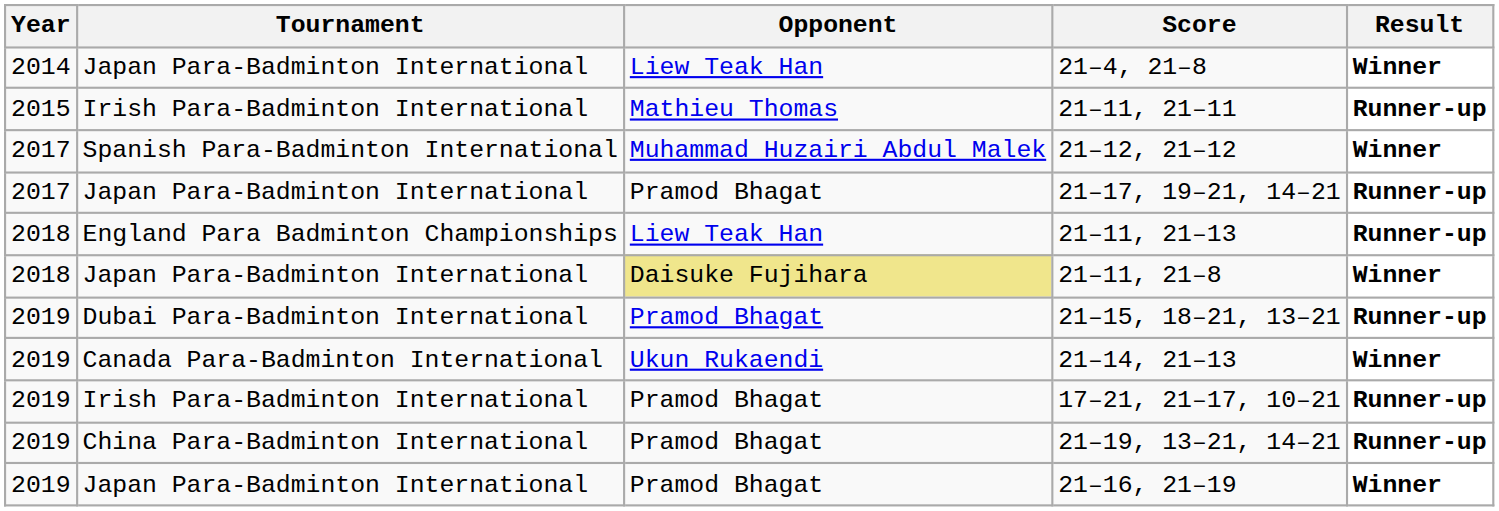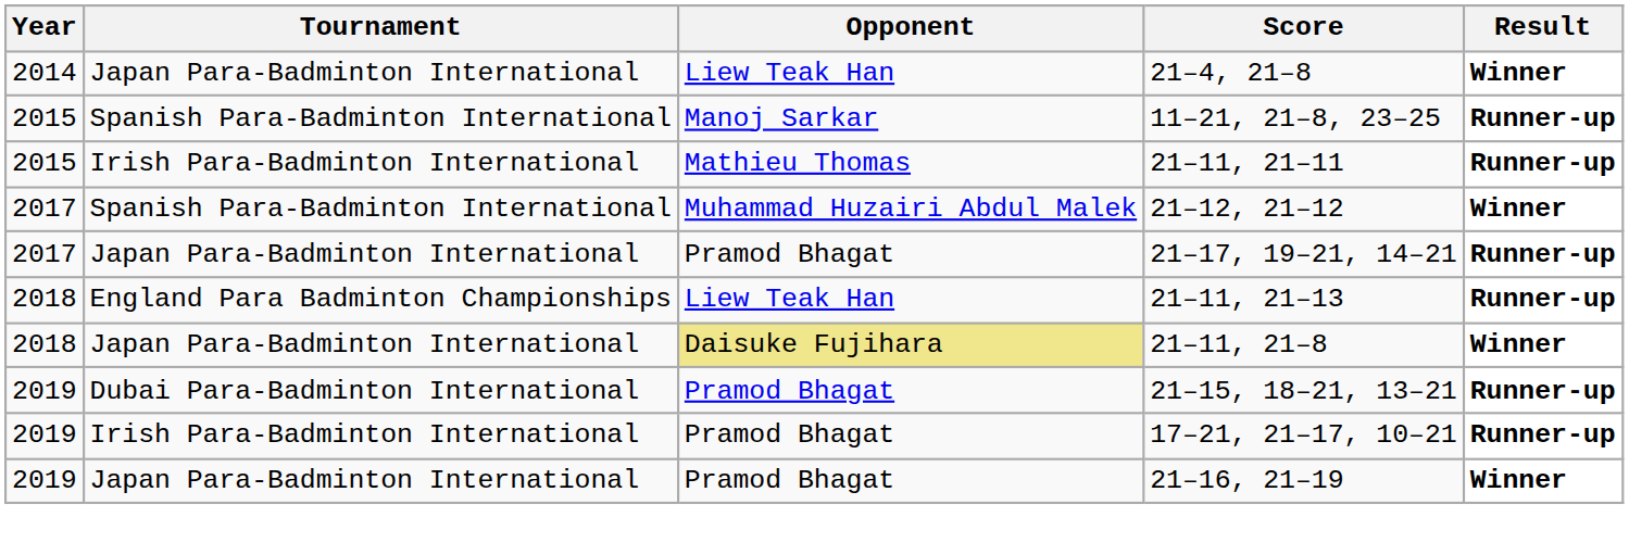 <table class="sortable wikitable" style="font-size: 90%;">
 <tr>
 <th>Year</th>
 <th>Tournament</th>
 <th>Opponent</th>
 <th>Score</th>
 <th>Result</th>
 </tr>
 <tr>
 <td align="center">2014</td>
 <td align="left">Japan Para-Badminton International</td>
 <td align="left"> <a href='#'>Liew Teak Han</a></td>
 <td align="left">21–4, 21–8</td>
 <td style="text-align:left; background:white"> <strong>Winner</strong></td>
+</tr>
+<tr>
+<td align="center">2015</td>
+<td align="left">Spanish Para-Badminton International</td>
+<td align="left"> <a href='#'>Manoj Sarkar</a></td>
+<td align="left">11–21, 21–8, 23–25</td>
+<td style="text-align:left; background:white"> <strong>Runner-up</strong></td>
 </tr>
 <tr>
 <td align="center">2015</td>
 <td align="left">Irish Para-Badminton International</td>
 <td align="left"> <a href='#'>Mathieu Thomas</a></td>
 <td align="left">21–11, 21–11</td>
 <td style="text-align:left; background:white"> <strong>Runner-up</strong></td>
 </tr>
 <tr>
 <td align="center">2017</td>
 <td align="left">Spanish Para-Badminton International</td>
 <td align="left"> <a href='#'>Muhammad Huzairi Abdul Malek</a></td>
 <td align="left">21–12, 21–12</td>
 <td style="text-align:left; background:white"> <strong>Winner</strong></td>
 </tr>
 <tr>
 <td align="center">2017</td>
 <td align="left">Japan Para-Badminton International</td>
 <td align="left"> Pramod Bhagat</td>
 <td align="left">21–17, 19–21, 14–21</td>
 <td style="text-align:left; background:white"> <strong>Runner-up</strong></td>
 </tr>
 <tr>
 <td align="center">2018</td>
 <td align="left">England Para Badminton Championships</td>
 <td align="left"> <a href='#'>Liew Teak Han</a></td>
 <td align="left">21–11, 21–13</td>
 <td style="text-align:left; background:white"> <strong>Runner-up</strong></td>
 </tr>
 <tr>
 <td align="center">2018</td>
 <td align="left">Japan Para-Badminton International</td>
 <td align="left" style="background: khaki;"> Daisuke Fujihara</td>
 <td align="left">21–11, 21–8</td>
 <td style="text-align:left; background:white"> <strong>Winner</strong></td>
 </tr>
 <tr>
 <td align="center">2019</td>
 <td align="left">Dubai Para-Badminton International</td>
 <td align="left"> <a href='#'>Pramod Bhagat</a></td>
 <td align="left">21–15, 18–21, 13–21</td>
 <td style="text-align:left; background:white"> <strong>Runner-up</strong></td>
 </tr>
 <tr>
 <td align="center">2019</td>
-<td align="left">Canada Para-Badminton International</td>
-<td align="left"> <a href='#'>Ukun Rukaendi</a></td>
-<td align="left">21–14, 21–13</td>
-<td style="text-align:left; background:white"> <strong>Winner</strong></td>
-</tr>
-<tr>
-<td align="center">2019</td>
 <td align="left">Irish Para-Badminton International</td>
 <td align="left"> Pramod Bhagat</td>
 <td align="left">17–21, 21–17, 10–21</td>
-<td style="text-align:left; background:white"> <strong>Runner-up</strong></td>
-</tr>
-<tr>
-<td align="center">2019</td>
-<td align="left">China Para-Badminton International</td>
-<td align="left"> Pramod Bhagat</td>
-<td align="left">21–19, 13–21, 14–21</td>
 <td style="text-align:left; background:white"> <strong>Runner-up</strong></td>
 </tr>
 <tr>
 <td align="center">2019</td>
 <td align="left">Japan Para-Badminton International</td>
 <td align="left"> Pramod Bhagat</td>
 <td align="left">21–16, 21–19</td>
 <td style="text-align:left; background:white"> <strong>Winner</strong></td>
 </tr>
 </table>
